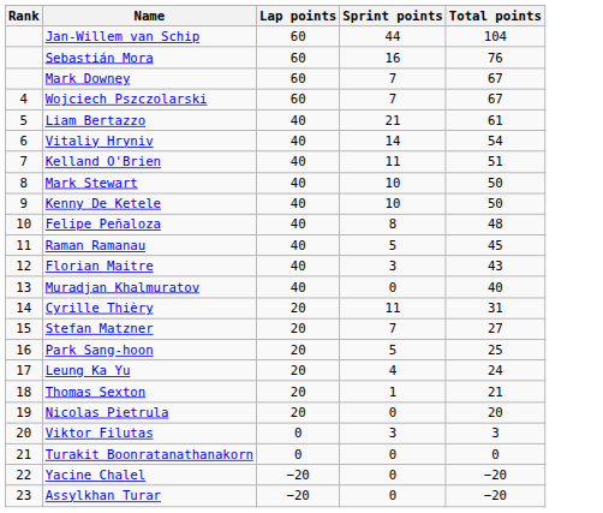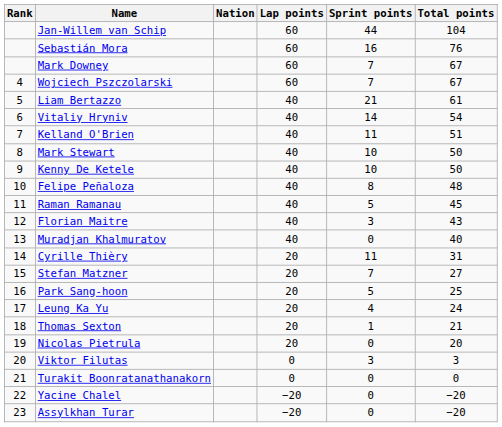 <table class="wikitable sortable" style="text-align:center">
 <tr>
 <th>Rank</th>
 <th>Name</th>
+<th>Nation</th>
 <th>Lap points</th>
 <th>Sprint points</th>
 <th>Total points</th>
 </tr>
 <tr>
 <td></td>
 <td align=left><a href='#'>Jan-Willem van Schip</a></td>
+<td align=left></td>
 <td>60</td>
 <td>44</td>
 <td>104</td>
 </tr>
 <tr>
 <td></td>
 <td align=left><a href='#'>Sebastián Mora</a></td>
+<td align=left></td>
 <td>60</td>
 <td>16</td>
 <td>76</td>
 </tr>
 <tr>
 <td></td>
 <td align=left><a href='#'>Mark Downey</a></td>
+<td align=left></td>
 <td>60</td>
 <td>7</td>
 <td>67</td>
 </tr>
 <tr>
 <td>4</td>
 <td align=left><a href='#'>Wojciech Pszczolarski</a></td>
+<td align=left></td>
 <td>60</td>
 <td>7</td>
 <td>67</td>
 </tr>
 <tr>
 <td>5</td>
 <td align=left><a href='#'>Liam Bertazzo</a></td>
+<td align=left></td>
 <td>40</td>
 <td>21</td>
 <td>61</td>
 </tr>
 <tr>
 <td>6</td>
 <td align=left><a href='#'>Vitaliy Hryniv</a></td>
+<td align=left></td>
 <td>40</td>
 <td>14</td>
 <td>54</td>
 </tr>
 <tr>
 <td>7</td>
 <td align=left><a href='#'>Kelland O'Brien</a></td>
+<td align=left></td>
 <td>40</td>
 <td>11</td>
 <td>51</td>
 </tr>
 <tr>
 <td>8</td>
 <td align=left><a href='#'>Mark Stewart</a></td>
+<td align=left></td>
 <td>40</td>
 <td>10</td>
 <td>50</td>
 </tr>
 <tr>
 <td>9</td>
 <td align=left><a href='#'>Kenny De Ketele</a></td>
+<td align=left></td>
 <td>40</td>
 <td>10</td>
 <td>50</td>
 </tr>
 <tr>
 <td>10</td>
 <td align=left><a href='#'>Felipe Peñaloza</a></td>
+<td align=left></td>
 <td>40</td>
 <td>8</td>
 <td>48</td>
 </tr>
 <tr>
 <td>11</td>
 <td align=left><a href='#'>Raman Ramanau</a></td>
+<td align=left></td>
 <td>40</td>
 <td>5</td>
 <td>45</td>
 </tr>
 <tr>
 <td>12</td>
 <td align=left><a href='#'>Florian Maitre</a></td>
+<td align=left></td>
 <td>40</td>
 <td>3</td>
 <td>43</td>
 </tr>
 <tr>
 <td>13</td>
 <td align=left><a href='#'>Muradjan Khalmuratov</a></td>
+<td align=left></td>
 <td>40</td>
 <td>0</td>
 <td>40</td>
 </tr>
 <tr>
 <td>14</td>
 <td align=left><a href='#'>Cyrille Thièry</a></td>
+<td align=left></td>
 <td>20</td>
 <td>11</td>
 <td>31</td>
 </tr>
 <tr>
 <td>15</td>
 <td align=left><a href='#'>Stefan Matzner</a></td>
+<td align=left></td>
 <td>20</td>
 <td>7</td>
 <td>27</td>
 </tr>
 <tr>
 <td>16</td>
 <td align=left><a href='#'>Park Sang-hoon</a></td>
+<td align=left></td>
 <td>20</td>
 <td>5</td>
 <td>25</td>
 </tr>
 <tr>
 <td>17</td>
 <td align=left><a href='#'>Leung Ka Yu</a></td>
+<td align=left></td>
 <td>20</td>
 <td>4</td>
 <td>24</td>
 </tr>
 <tr>
 <td>18</td>
 <td align=left><a href='#'>Thomas Sexton</a></td>
+<td align=left></td>
 <td>20</td>
 <td>1</td>
 <td>21</td>
 </tr>
 <tr>
 <td>19</td>
 <td align=left><a href='#'>Nicolas Pietrula</a></td>
+<td align=left></td>
 <td>20</td>
 <td>0</td>
 <td>20</td>
 </tr>
 <tr>
 <td>20</td>
 <td align=left><a href='#'>Viktor Filutas</a></td>
+<td align=left></td>
 <td>0</td>
 <td>3</td>
 <td>3</td>
 </tr>
 <tr>
 <td>21</td>
 <td align=left><a href='#'>Turakit Boonratanathanakorn</a></td>
+<td align=left></td>
 <td>0</td>
 <td>0</td>
 <td>0</td>
 </tr>
 <tr>
 <td>22</td>
 <td align=left><a href='#'>Yacine Chalel</a></td>
+<td align=left></td>
 <td>−20</td>
 <td>0</td>
 <td>−20</td>
 </tr>
 <tr>
 <td>23</td>
 <td align=left><a href='#'>Assylkhan Turar</a></td>
+<td align=left></td>
 <td>−20</td>
 <td>0</td>
 <td>−20</td>
 </tr>
 </table>
